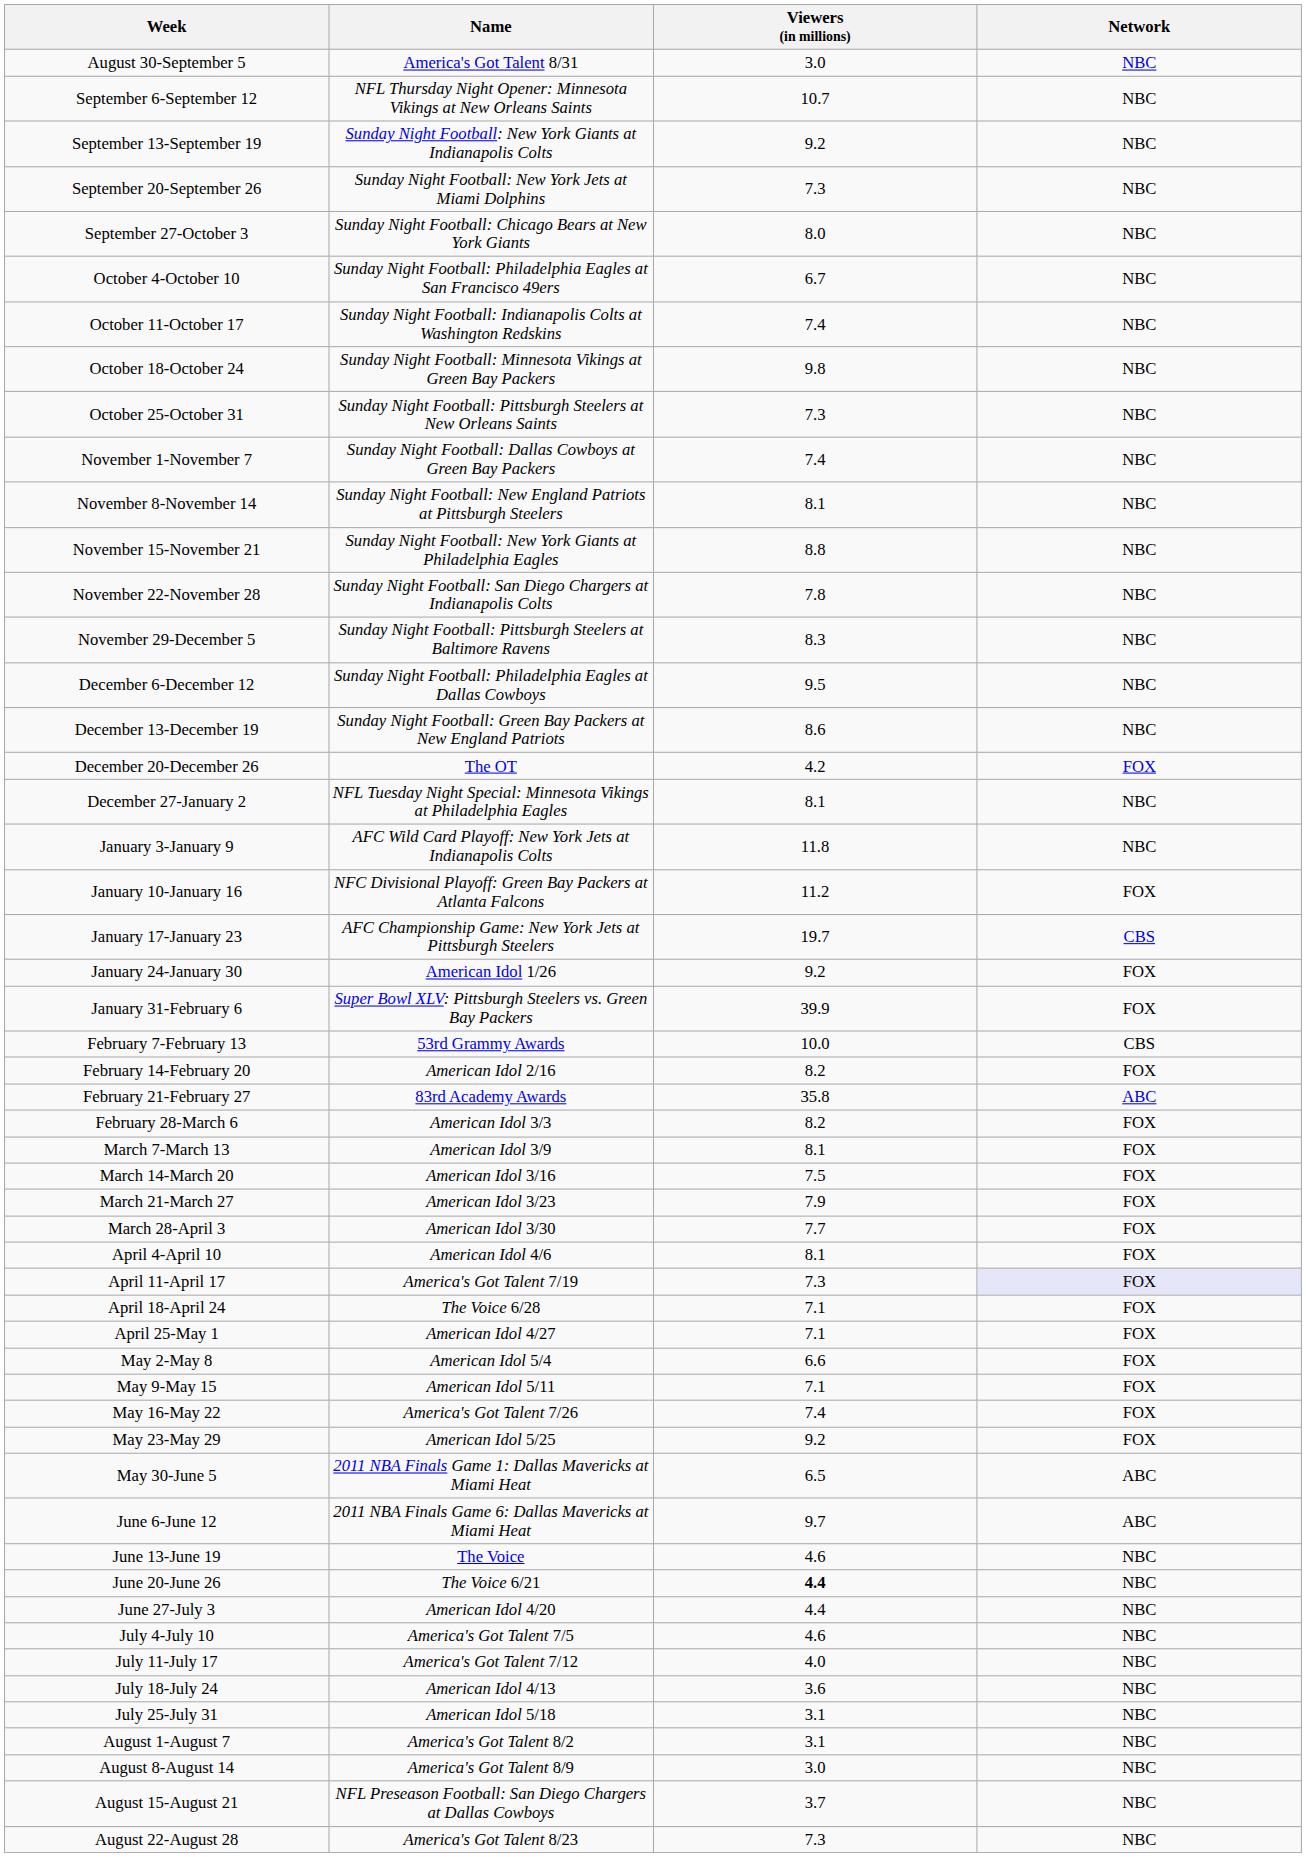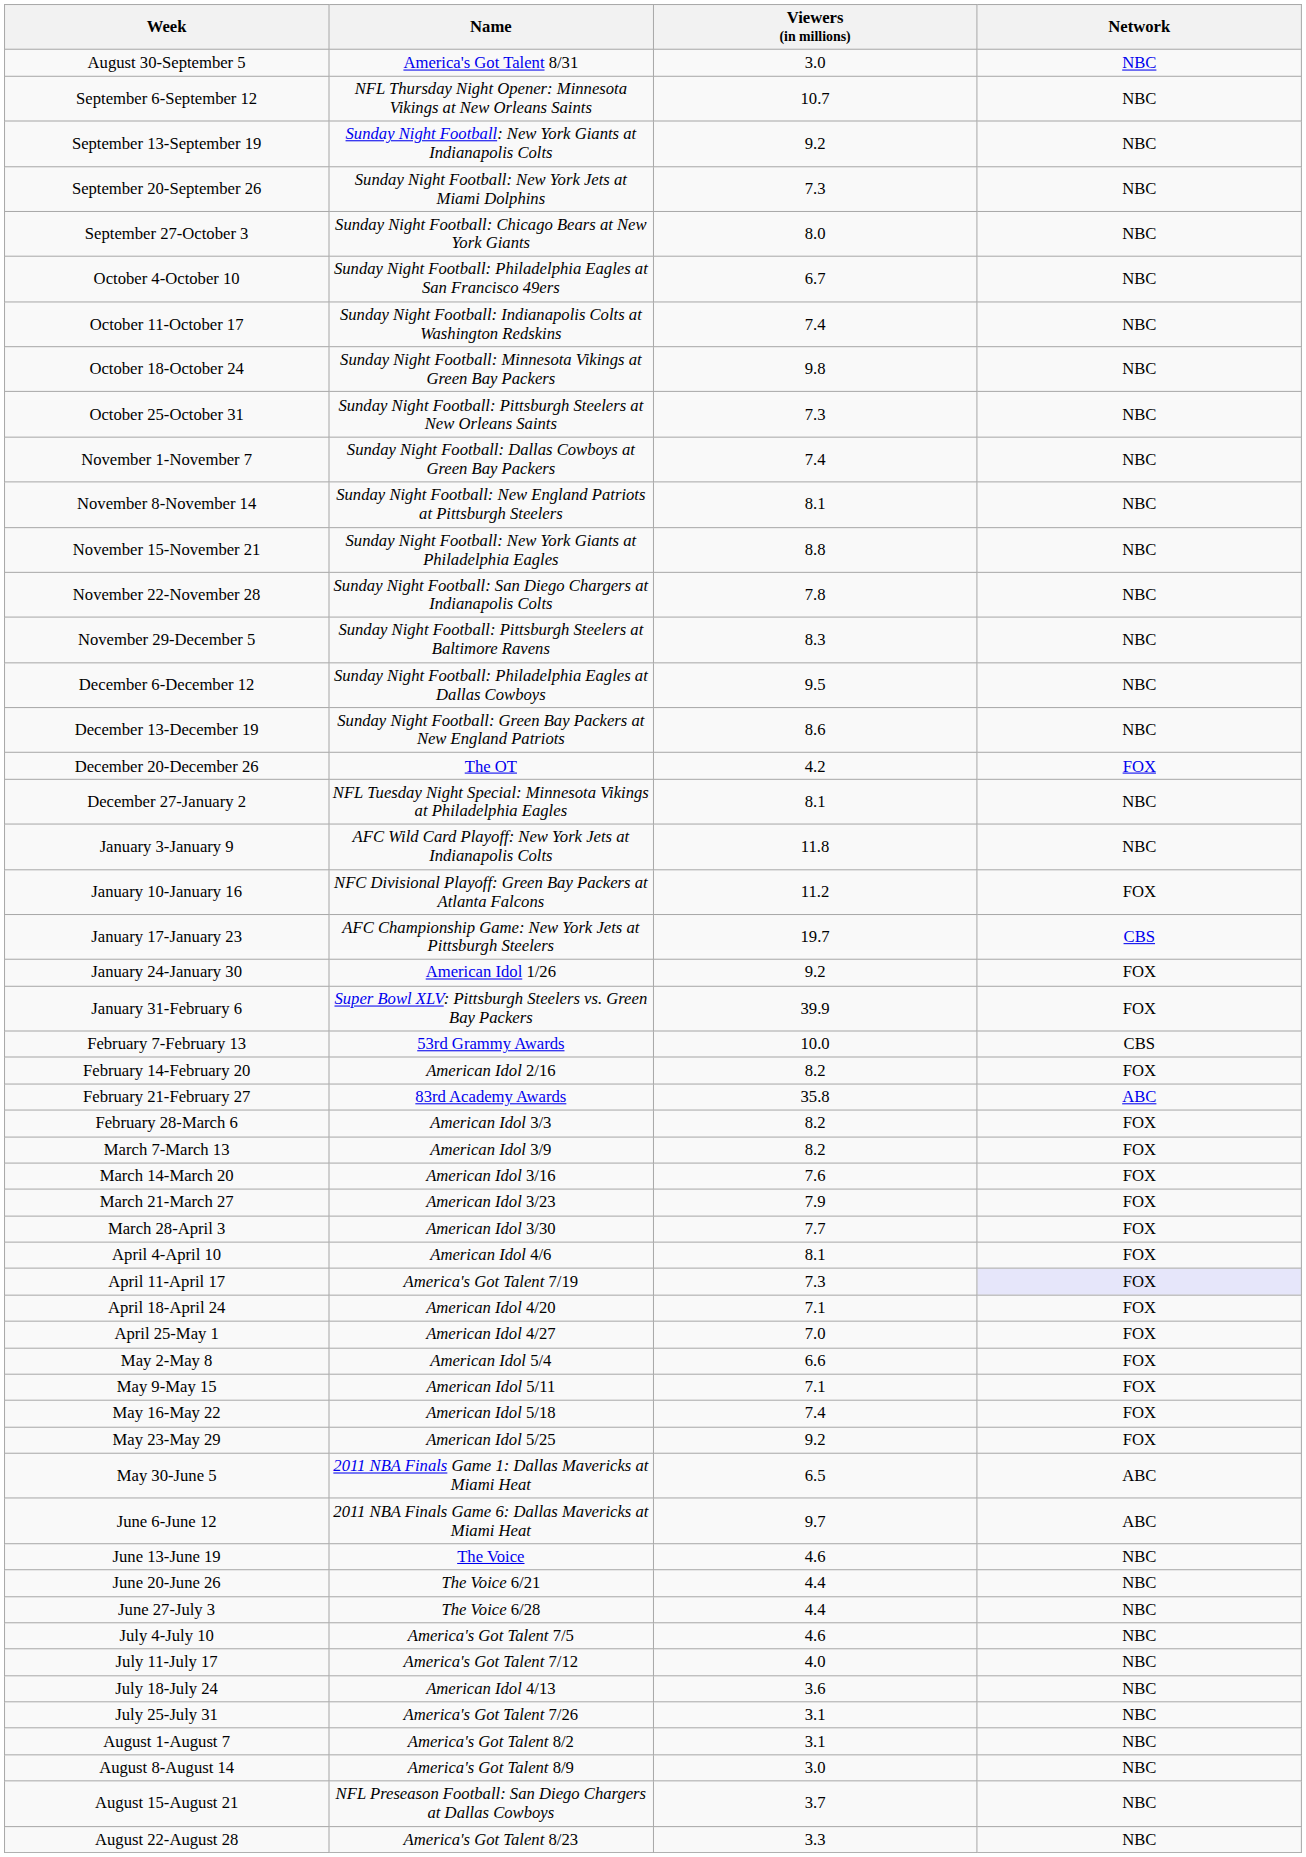 <table class="wikitable sortable collapsible collapsed">
 <tr>
 <th width="12%">Week</th>
 <th width="12%">Name</th>
 <th width="12%">Viewers<br><small>(in millions)</small></th>
 <th width="12%">Network</th>
 </tr>
 <tr align="center">
 <td colspan="1" align=center>August 30-September 5</td>
 <td colspan="1" align=center><a href='#'>America's Got Talent</a> 8/31</td>
 <td colspan="1" align=center>3.0</td>
 <td colspan="1" align=center><a href='#'>NBC</a></td>
 </tr>
 <tr align="center">
 <td colspan="1" align=center>September 6-September 12</td>
 <td colspan="1" align=center><em>NFL Thursday Night Opener: Minnesota Vikings at New Orleans Saints</em></td>
 <td colspan="1" align=center>10.7</td>
 <td colspan="1" align=center>NBC</td>
 </tr>
 <tr align="center">
 <td colspan="1" align=center>September 13-September 19</td>
 <td colspan="1" align=center><em><a href='#'>Sunday Night Football</a>: New York Giants at Indianapolis Colts</em></td>
 <td colspan="1" align=center>9.2</td>
 <td colspan="1" align=center>NBC</td>
 </tr>
 <tr align="center">
 <td colspan="1" align=center>September 20-September 26</td>
 <td colspan="1" align=center><em>Sunday Night Football: New York Jets at Miami Dolphins</em></td>
 <td colspan="1" align=center>7.3</td>
 <td colspan="1" align=center>NBC</td>
 </tr>
 <tr align="center">
 <td colspan="1" align=center>September 27-October 3</td>
 <td colspan="1" align=center><em>Sunday Night Football: Chicago Bears at New York Giants</em></td>
 <td colspan="1" align=center>8.0</td>
 <td colspan="1" align=center>NBC</td>
 </tr>
 <tr align="center">
 <td colspan="1" align=center>October 4-October 10</td>
 <td colspan="1" align=center><em>Sunday Night Football: Philadelphia Eagles at San Francisco 49ers</em></td>
 <td colspan="1" align=center>6.7</td>
 <td colspan="1" align=center>NBC</td>
 </tr>
 <tr align="center">
 <td colspan="1" align=center>October 11-October 17</td>
 <td colspan="1" align=center><em>Sunday Night Football: Indianapolis Colts at Washington Redskins</em></td>
 <td colspan="1" align=center>7.4</td>
 <td colspan="1" align=center>NBC</td>
 </tr>
 <tr align="center">
 <td colspan="1" align=center>October 18-October 24</td>
 <td colspan="1" align=center><em>Sunday Night Football: Minnesota Vikings at Green Bay Packers</em></td>
 <td colspan="1" align=center>9.8</td>
 <td colspan="1" align=center>NBC</td>
 </tr>
 <tr align="center">
 <td colspan="1" align=center>October 25-October 31</td>
 <td colspan="1" align=center><em>Sunday Night Football: Pittsburgh Steelers at New Orleans Saints</em></td>
 <td colspan="1" align=center>7.3</td>
 <td colspan="1" align=center>NBC</td>
 </tr>
 <tr align="center">
 <td colspan="1" align=center>November 1-November 7</td>
 <td colspan="1" align=center><em>Sunday Night Football: Dallas Cowboys at Green Bay Packers</em></td>
 <td colspan="1" align=center>7.4</td>
 <td colspan="1" align=center>NBC</td>
 </tr>
 <tr align="center">
 <td colspan="1" align=center>November 8-November 14</td>
 <td colspan="1" align=center><em>Sunday Night Football: New England Patriots at Pittsburgh Steelers</em></td>
 <td colspan="1" align=center>8.1</td>
 <td colspan="1" align=center>NBC</td>
 </tr>
 <tr align="center">
 <td colspan="1" align=center>November 15-November 21</td>
 <td colspan="1" align=center><em>Sunday Night Football: New York Giants at Philadelphia Eagles</em></td>
 <td colspan="1" align=center>8.8</td>
 <td colspan="1" align=center>NBC</td>
 </tr>
 <tr align="center">
 <td colspan="1" align=center>November 22-November 28</td>
 <td colspan="1" align=center><em>Sunday Night Football: San Diego Chargers at Indianapolis Colts</em></td>
 <td colspan="1" align=center>7.8</td>
 <td colspan="1" align=center>NBC</td>
 </tr>
 <tr align="center">
 <td colspan="1" align=center>November 29-December 5</td>
 <td colspan="1" align=center><em>Sunday Night Football: Pittsburgh Steelers at Baltimore Ravens</em></td>
 <td colspan="1" align=center>8.3</td>
 <td colspan="1" align=center>NBC</td>
 </tr>
 <tr align="center">
 <td colspan="1" align=center>December 6-December 12</td>
 <td colspan="1" align=center><em>Sunday Night Football: Philadelphia Eagles at Dallas Cowboys</em></td>
 <td colspan="1" align=center>9.5</td>
 <td colspan="1" align=center>NBC</td>
 </tr>
 <tr align="center">
 <td colspan="1" align=center>December 13-December 19</td>
 <td colspan="1" align=center><em>Sunday Night Football: Green Bay Packers at New England Patriots</em></td>
 <td colspan="1" align=center>8.6</td>
 <td colspan="1" align=center>NBC</td>
 </tr>
 <tr align="center">
 <td colspan="1" align=center>December 20-December 26</td>
 <td colspan="1" align=center><a href='#'>The OT</a></td>
 <td colspan="1" align=center>4.2</td>
 <td colspan="1" align=center><a href='#'>FOX</a></td>
 </tr>
 <tr align="center">
 <td colspan="1" align=center>December 27-January 2</td>
 <td colspan="1" align=center><em>NFL Tuesday Night Special: Minnesota Vikings at Philadelphia Eagles</em></td>
 <td colspan="1" align=center>8.1</td>
 <td colspan="1" align=center>NBC</td>
 </tr>
 <tr align="center">
 <td colspan="1" align=center>January 3-January 9</td>
 <td colspan="1" align=center><em>AFC Wild Card Playoff: New York Jets at Indianapolis Colts</em></td>
 <td colspan="1" align=center>11.8</td>
 <td colspan="1" align=center>NBC</td>
 </tr>
 <tr align="center">
 <td colspan="1" align=center>January 10-January 16</td>
 <td colspan="1" align=center><em>NFC Divisional Playoff: Green Bay Packers at Atlanta Falcons</em></td>
 <td colspan="1" align=center>11.2</td>
 <td colspan="1" align=center>FOX</td>
 </tr>
 <tr align="center">
 <td colspan="1" align=center>January 17-January 23</td>
 <td colspan="1" align=center><em>AFC Championship Game: New York Jets at Pittsburgh Steelers</em></td>
 <td colspan="1" align=center>19.7</td>
 <td colspan="1" align=center><a href='#'>CBS</a></td>
 </tr>
 <tr align="center">
 <td colspan="1" align=center>January 24-January 30</td>
 <td colspan="1" align=center><a href='#'>American Idol</a> 1/26</td>
 <td colspan="1" align=center>9.2</td>
 <td colspan="1" align=center>FOX</td>
 </tr>
 <tr align="center">
 <td colspan="1" align=center>January 31-February 6</td>
 <td colspan="1" align=center><em><a href='#'>Super Bowl XLV</a>: Pittsburgh Steelers vs. Green Bay Packers</em></td>
 <td colspan="1" align=center>39.9</td>
 <td colspan="1" align=center>FOX</td>
 </tr>
 <tr align="center">
 <td colspan="1" align=center>February 7-February 13</td>
 <td colspan="1" align=center><a href='#'>53rd Grammy Awards</a></td>
 <td colspan="1" align=center>10.0</td>
 <td colspan="1" align=center>CBS</td>
 </tr>
 <tr align="center">
 <td colspan="1" align=center>February 14-February 20</td>
 <td colspan="1" align=center><em>American Idol</em> 2/16</td>
 <td colspan="1" align=center>8.2</td>
 <td colspan="1" align=center>FOX</td>
 </tr>
 <tr align="center">
 <td colspan="1" align=center>February 21-February 27</td>
 <td colspan="1" align=center><a href='#'>83rd Academy Awards</a></td>
 <td colspan="1" align=center>35.8</td>
 <td colspan="1" align=center><a href='#'>ABC</a></td>
 </tr>
 <tr align="center">
 <td colspan="1" align=center>February 28-March 6</td>
 <td colspan="1" align=center><em>American Idol</em> 3/3</td>
 <td colspan="1" align=center>8.2</td>
 <td colspan="1" align=center>FOX</td>
 </tr>
 <tr align="center">
 <td colspan="1" align=center>March 7-March 13</td>
 <td colspan="1" align=center><em>American Idol</em> 3/9</td>
-<td colspan="1" align=center>8.1</td>
+<td colspan="1" align=center>8.2</td>
 <td colspan="1" align=center>FOX</td>
 </tr>
 <tr align="center">
 <td colspan="1" align=center>March 14-March 20</td>
 <td colspan="1" align=center><em>American Idol</em> 3/16</td>
-<td colspan="1" align=center>7.5</td>
+<td colspan="1" align=center>7.6</td>
 <td colspan="1" align=center>FOX</td>
 </tr>
 <tr align="center">
 <td colspan="1" align=center>March 21-March 27</td>
 <td colspan="1" align=center><em>American Idol</em> 3/23</td>
 <td colspan="1" align=center>7.9</td>
 <td colspan="1" align=center>FOX</td>
 </tr>
 <tr align="center">
 <td colspan="1" align=center>March 28-April 3</td>
 <td colspan="1" align=center><em>American Idol</em> 3/30</td>
 <td colspan="1" align=center>7.7</td>
 <td colspan="1" align=center>FOX</td>
 </tr>
 <tr align="center">
 <td colspan="1" align=center>April 4-April 10</td>
 <td colspan="1" align=center><em>American Idol</em> 4/6</td>
 <td colspan="1" align=center>8.1</td>
 <td colspan="1" align=center>FOX</td>
 </tr>
 <tr align="center">
 <td colspan="1" align=center>April 11-April 17</td>
 <td colspan="1" align=center><em>America's Got Talent</em> 7/19</td>
 <td colspan="1" align=center>7.3</td>
 <td colspan="1" align=center style="background: lavender;">FOX</td>
 </tr>
 <tr align="center">
 <td colspan="1" align=center>April 18-April 24</td>
-<td colspan="1" align=center><em>The Voice</em> 6/28</td>
+<td colspan="1" align=center><em>American Idol</em> 4/20</td>
 <td colspan="1" align=center>7.1</td>
 <td colspan="1" align=center>FOX</td>
 </tr>
 <tr align="center">
 <td colspan="1" align=center>April 25-May 1</td>
 <td colspan="1" align=center><em>American Idol</em> 4/27</td>
-<td colspan="1" align=center>7.1</td>
+<td colspan="1" align=center>7.0</td>
 <td colspan="1" align=center>FOX</td>
 </tr>
 <tr align="center">
 <td colspan="1" align=center>May 2-May 8</td>
 <td colspan="1" align=center><em>American Idol</em> 5/4</td>
 <td colspan="1" align=center>6.6</td>
 <td colspan="1" align=center>FOX</td>
 </tr>
 <tr align="center">
 <td colspan="1" align=center>May 9-May 15</td>
 <td colspan="1" align=center><em>American Idol</em> 5/11</td>
 <td colspan="1" align=center>7.1</td>
 <td colspan="1" align=center>FOX</td>
 </tr>
 <tr align="center">
 <td colspan="1" align=center>May 16-May 22</td>
-<td colspan="1" align=center><em>America's Got Talent</em> 7/26</td>
+<td colspan="1" align=center><em>American Idol</em> 5/18</td>
 <td colspan="1" align=center>7.4</td>
 <td colspan="1" align=center>FOX</td>
 </tr>
 <tr align="center">
 <td colspan="1" align=center>May 23-May 29</td>
 <td colspan="1" align=center><em>American Idol</em> 5/25</td>
 <td colspan="1" align=center>9.2</td>
 <td colspan="1" align=center>FOX</td>
 </tr>
 <tr align="center">
 <td colspan="1" align=center>May 30-June 5</td>
 <td colspan="1" align=center><em><a href='#'>2011 NBA Finals</a> Game 1: Dallas Mavericks at Miami Heat</em></td>
 <td colspan="1" align=center>6.5</td>
 <td colspan="1" align=center>ABC</td>
 </tr>
 <tr align="center">
 <td colspan="1" align=center>June 6-June 12</td>
 <td colspan="1" align=center><em>2011 NBA Finals Game 6: Dallas Mavericks at Miami Heat</em></td>
 <td colspan="1" align=center>9.7</td>
 <td colspan="1" align=center>ABC</td>
 </tr>
 <tr align="center">
 <td colspan="1" align=center>June 13-June 19</td>
 <td colspan="1" align=center><a href='#'>The Voice</a></td>
 <td colspan="1" align=center>4.6</td>
 <td colspan="1" align=center>NBC</td>
 </tr>
 <tr align="center">
 <td colspan="1" align=center>June 20-June 26</td>
 <td colspan="1" align=center><em>The Voice</em> 6/21</td>
-<td colspan="1" align=center><strong>4.4</strong></td>
+<td colspan="1" align=center>4.4</td>
 <td colspan="1" align=center>NBC</td>
 </tr>
 <tr align="center">
 <td colspan="1" align=center>June 27-July 3</td>
-<td colspan="1" align=center><em>American Idol</em> 4/20</td>
+<td colspan="1" align=center><em>The Voice</em> 6/28</td>
 <td colspan="1" align=center>4.4</td>
 <td colspan="1" align=center>NBC</td>
 </tr>
 <tr align="center">
 <td colspan="1" align=center>July 4-July 10</td>
 <td colspan="1" align=center><em>America's Got Talent</em> 7/5</td>
 <td colspan="1" align=center>4.6</td>
 <td colspan="1" align=center>NBC</td>
 </tr>
 <tr align="center">
 <td colspan="1" align=center>July 11-July 17</td>
 <td colspan="1" align=center><em>America's Got Talent</em> 7/12</td>
 <td colspan="1" align=center>4.0</td>
 <td colspan="1" align=center>NBC</td>
 </tr>
 <tr align="center">
 <td colspan="1" align=center>July 18-July 24</td>
 <td colspan="1" align=center><em>American Idol</em> 4/13</td>
 <td colspan="1" align=center>3.6</td>
 <td colspan="1" align=center>NBC</td>
 </tr>
 <tr align="center">
 <td colspan="1" align=center>July 25-July 31</td>
-<td colspan="1" align=center><em>American Idol</em> 5/18</td>
+<td colspan="1" align=center><em>America's Got Talent</em> 7/26</td>
 <td colspan="1" align=center>3.1</td>
 <td colspan="1" align=center>NBC</td>
 </tr>
 <tr align="center">
 <td colspan="1" align=center>August 1-August 7</td>
 <td colspan="1" align=center><em>America's Got Talent</em> 8/2</td>
 <td colspan="1" align=center>3.1</td>
 <td colspan="1" align=center>NBC</td>
 </tr>
 <tr align="center">
 <td colspan="1" align=center>August 8-August 14</td>
 <td colspan="1" align=center><em>America's Got Talent</em> 8/9</td>
 <td colspan="1" align=center>3.0</td>
 <td colspan="1" align=center>NBC</td>
 </tr>
 <tr align="center">
 <td colspan="1" align=center>August 15-August 21</td>
 <td colspan="1" align=center><em>NFL Preseason Football: San Diego Chargers at Dallas Cowboys</em></td>
 <td colspan="1" align=center>3.7</td>
 <td colspan="1" align=center>NBC</td>
 </tr>
 <tr align="center">
 <td colspan="1" align=center>August 22-August 28</td>
 <td colspan="1" align=center><em>America's Got Talent</em> 8/23</td>
-<td colspan="1" align=center>7.3</td>
+<td colspan="1" align=center>3.3</td>
 <td colspan="1" align=center>NBC</td>
 </tr>
 </table>
